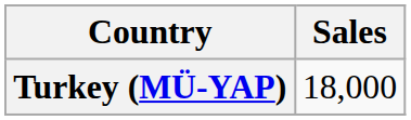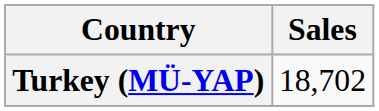 <table class="wikitable plainrowheaders">
 <tr>
 <th scope="col">Country</th>
 <th scope="col">Sales</th>
 </tr>
 <tr>
 <th scope="row">Turkey (<a href='#'>MÜ-YAP</a>)</th>
-<td>18,000</td>
+<td>18,702</td>
 </tr>
 <tr>
 </tr>
 </table>
